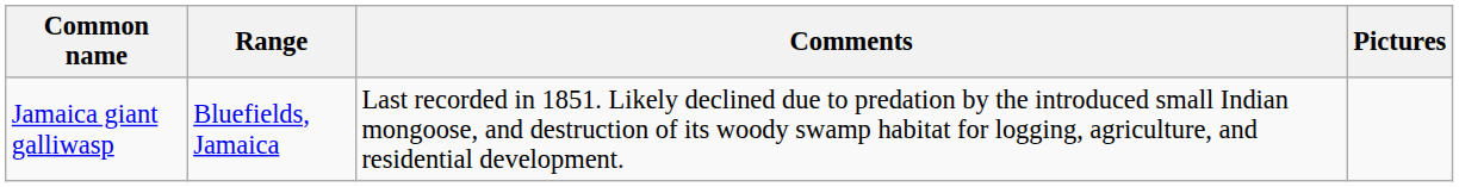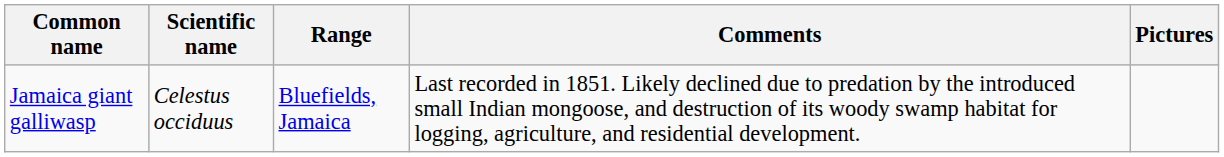 <table class="wikitable sortable">
 <tr>
 <th>Common name</th>
+<th>Scientific name</th>
 <th>Range</th>
 <th class="unsortable">Comments</th>
 <th>Pictures</th>
 </tr>
 <tr>
 <td><a href='#'>Jamaica giant galliwasp</a></td>
+<td><em>Celestus occiduus</em></td>
 <td><a href='#'>Bluefields, Jamaica</a></td>
 <td>Last recorded in 1851. Likely declined due to predation by the introduced small Indian mongoose, and destruction of its woody swamp habitat for logging, agriculture, and residential development.</td>
 <td></td>
 </tr>
 </table>
